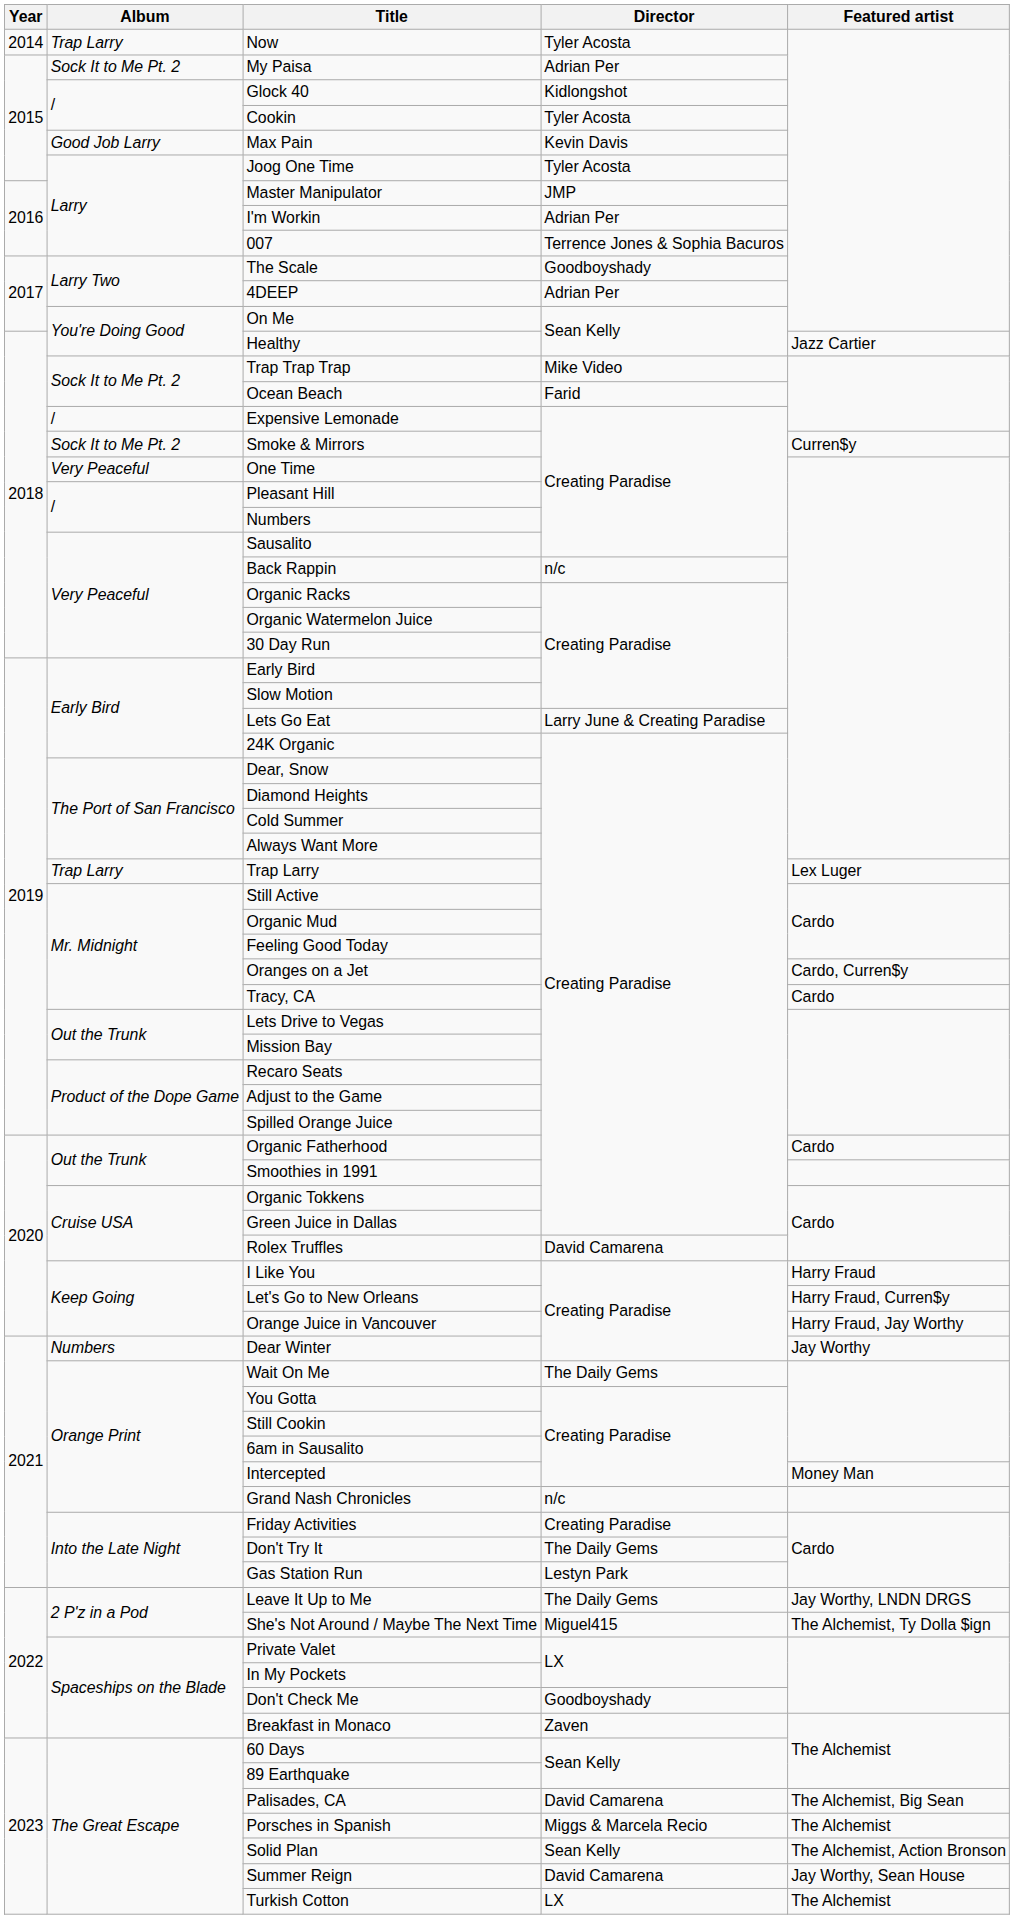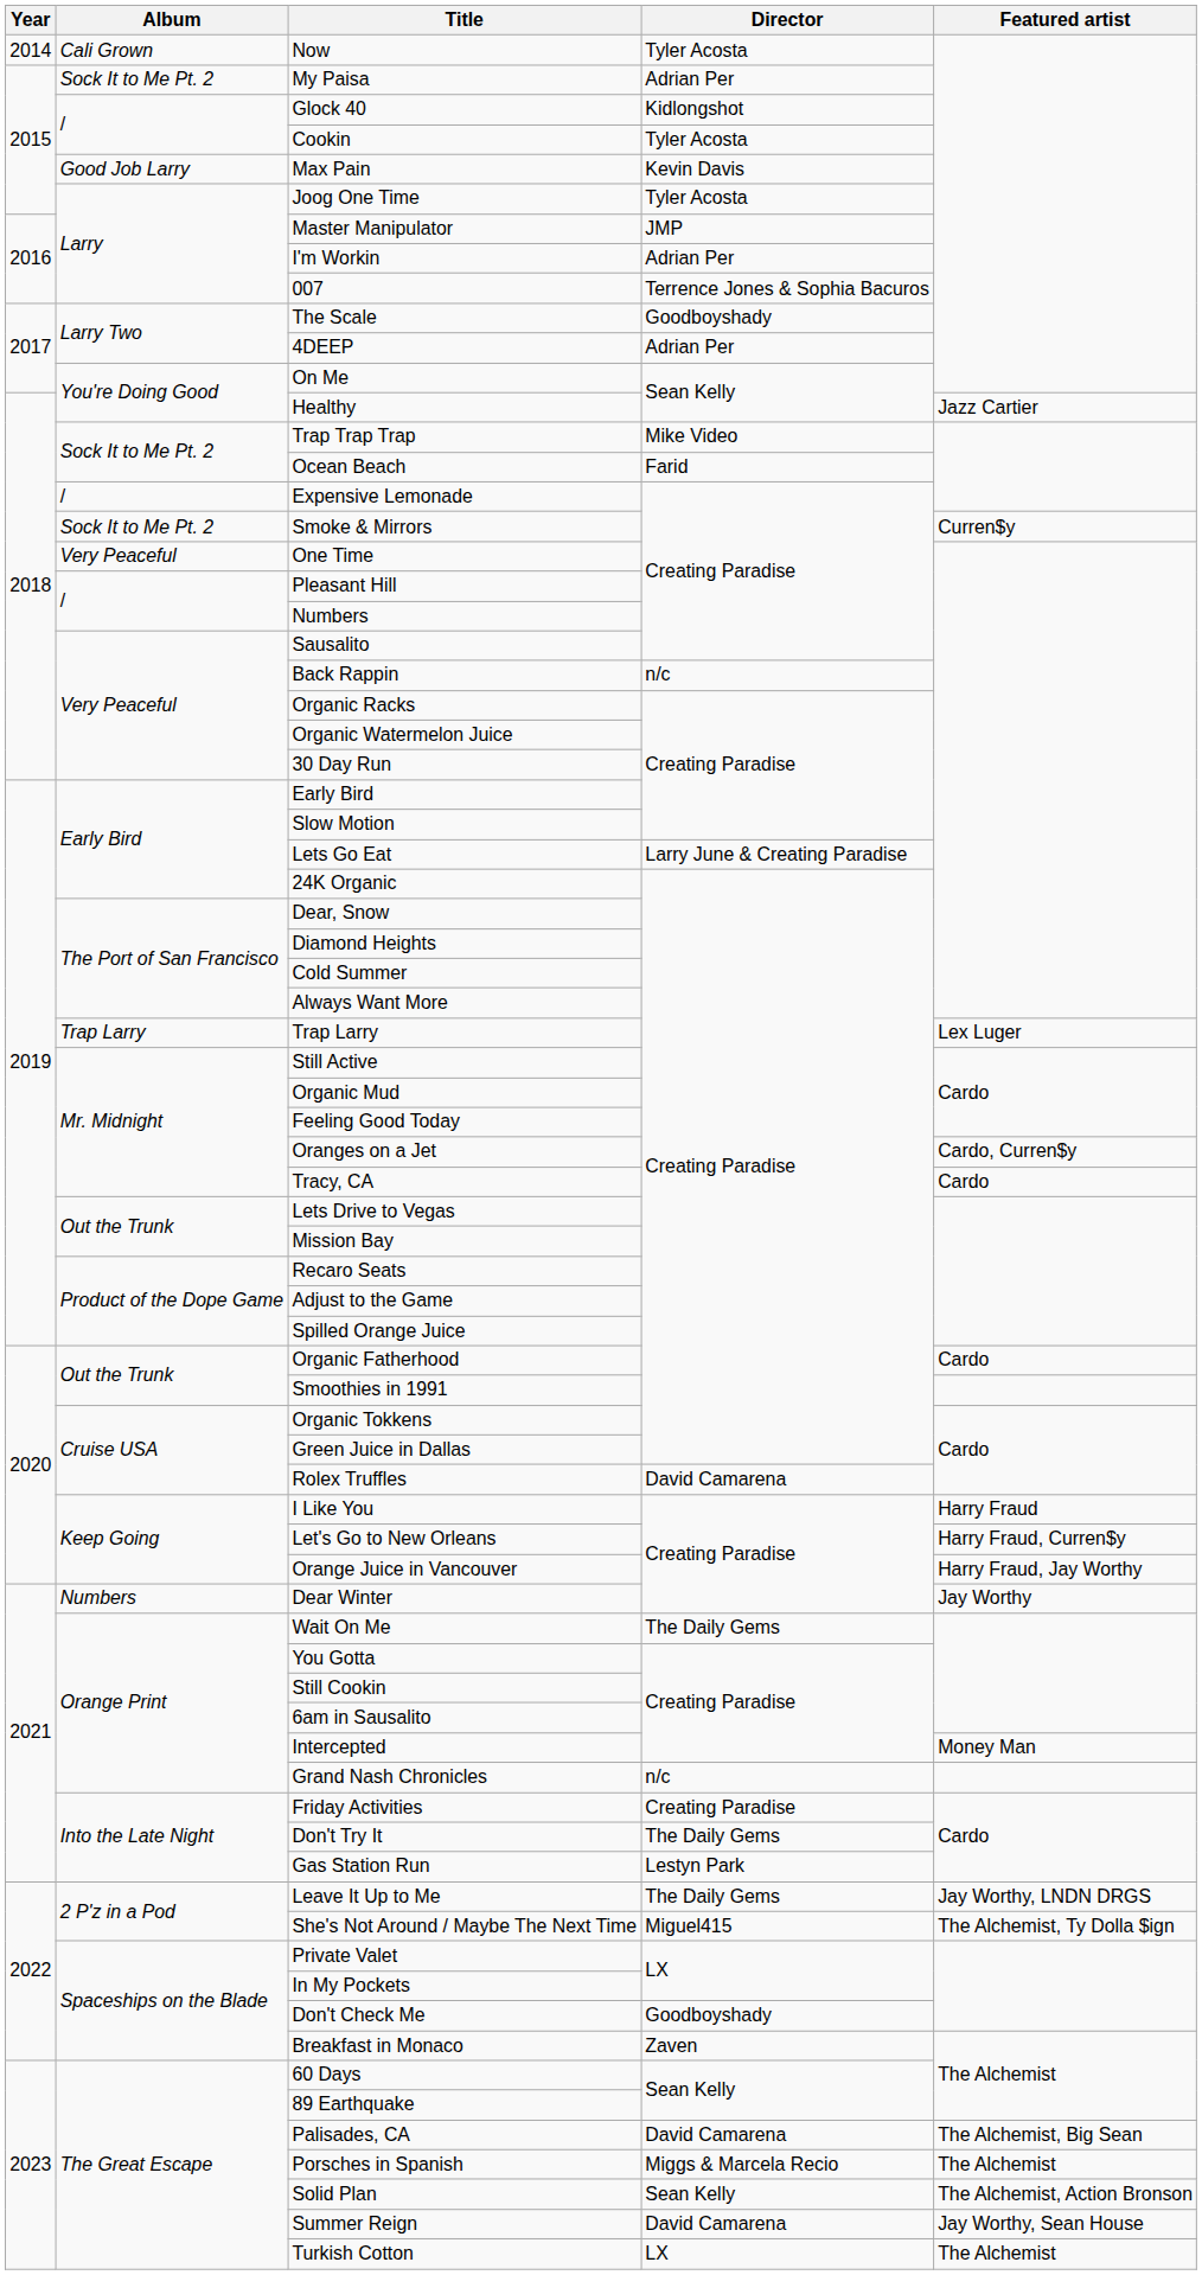 <table class="wikitable">
 <tr>
 <th>Year</th>
 <th>Album</th>
 <th>Title</th>
 <th>Director</th>
 <th>Featured artist</th>
 </tr>
 <tr>
 <td>2014</td>
-<td><em>Trap Larry</em></td>
+<td><em>Cali Grown</em></td>
 <td>Now</td>
 <td>Tyler Acosta</td>
 <td rowspan="12"></td>
 </tr>
 <tr>
 <td rowspan="5">2015</td>
 <td><em>Sock It to Me Pt. 2</em></td>
 <td>My Paisa</td>
 <td>Adrian Per</td>
 </tr>
 <tr>
 <td rowspan="2">/</td>
 <td>Glock 40</td>
 <td>Kidlongshot</td>
 </tr>
 <tr>
 <td>Cookin</td>
 <td>Tyler Acosta</td>
 </tr>
 <tr>
 <td><em>Good Job Larry</em></td>
 <td>Max Pain</td>
 <td>Kevin Davis</td>
 </tr>
 <tr>
 <td rowspan="4"><em>Larry</em></td>
 <td>Joog One Time</td>
 <td>Tyler Acosta</td>
 </tr>
 <tr>
 <td rowspan="3">2016</td>
 <td>Master Manipulator</td>
 <td>JMP</td>
 </tr>
 <tr>
 <td>I'm Workin</td>
 <td>Adrian Per</td>
 </tr>
 <tr>
 <td>007</td>
 <td>Terrence Jones & Sophia Bacuros</td>
 </tr>
 <tr>
 <td rowspan="3">2017</td>
 <td rowspan="2"><em>Larry Two</em></td>
 <td>The Scale</td>
 <td>Goodboyshady</td>
 </tr>
 <tr>
 <td>4DEEP</td>
 <td>Adrian Per</td>
 </tr>
 <tr>
 <td rowspan="2"><em>You're Doing Good</em></td>
 <td>On Me</td>
 <td rowspan="2">Sean Kelly</td>
 </tr>
 <tr>
 <td rowspan="13">2018</td>
 <td>Healthy</td>
 <td>Jazz Cartier</td>
 </tr>
 <tr>
 <td rowspan="2"><em>Sock It to Me Pt. 2</em></td>
 <td>Trap Trap Trap</td>
 <td>Mike Video</td>
 <td rowspan="3"></td>
 </tr>
 <tr>
 <td>Ocean Beach</td>
 <td>Farid</td>
 </tr>
 <tr>
 <td>/</td>
 <td>Expensive Lemonade</td>
 <td rowspan="6">Creating Paradise</td>
 </tr>
 <tr>
 <td><em>Sock It to Me Pt. 2</em></td>
 <td>Smoke & Mirrors</td>
 <td>Curren$y</td>
 </tr>
 <tr>
 <td><em>Very Peaceful</em></td>
 <td>One Time</td>
 <td rowspan="16"></td>
 </tr>
 <tr>
 <td rowspan="2">/</td>
 <td>Pleasant Hill</td>
 </tr>
 <tr>
 <td>Numbers</td>
 </tr>
 <tr>
 <td rowspan="5"><em>Very Peaceful</em></td>
 <td>Sausalito</td>
 </tr>
 <tr>
 <td>Back Rappin</td>
 <td>n/c</td>
 </tr>
 <tr>
 <td>Organic Racks</td>
 <td rowspan="5">Creating Paradise</td>
 </tr>
 <tr>
 <td>Organic Watermelon Juice</td>
 </tr>
 <tr>
 <td>30 Day Run</td>
 </tr>
 <tr>
 <td rowspan="19">2019</td>
 <td rowspan="4"><em>Early Bird</em></td>
 <td>Early Bird</td>
 </tr>
 <tr>
 <td>Slow Motion</td>
 </tr>
 <tr>
 <td>Lets Go Eat</td>
 <td>Larry June & Creating Paradise</td>
 </tr>
 <tr>
 <td>24K Organic</td>
 <td rowspan="20">Creating Paradise</td>
 </tr>
 <tr>
 <td rowspan="4"><em>The Port of San Francisco</em></td>
 <td>Dear, Snow</td>
 </tr>
 <tr>
 <td>Diamond Heights</td>
 </tr>
 <tr>
 <td>Cold Summer</td>
 </tr>
 <tr>
 <td>Always Want More</td>
 </tr>
 <tr>
 <td><em>Trap Larry</em></td>
 <td>Trap Larry</td>
 <td>Lex Luger</td>
 </tr>
 <tr>
 <td rowspan="5"><em>Mr. Midnight</em></td>
 <td>Still Active</td>
 <td rowspan="3">Cardo</td>
 </tr>
 <tr>
 <td>Organic Mud</td>
 </tr>
 <tr>
 <td>Feeling Good Today</td>
 </tr>
 <tr>
 <td>Oranges on a Jet</td>
 <td>Cardo, Curren$y</td>
 </tr>
 <tr>
 <td>Tracy, CA</td>
 <td>Cardo</td>
 </tr>
 <tr>
 <td rowspan="2"><em>Out the Trunk</em></td>
 <td>Lets Drive to Vegas</td>
 <td rowspan="5"></td>
 </tr>
 <tr>
 <td>Mission Bay</td>
 </tr>
 <tr>
 <td rowspan="3"><em>Product of the Dope Game</em></td>
 <td>Recaro Seats</td>
 </tr>
 <tr>
 <td>Adjust to the Game</td>
 </tr>
 <tr>
 <td>Spilled Orange Juice</td>
 </tr>
 <tr>
 <td rowspan="8">2020</td>
 <td rowspan="2"><em>Out the Trunk</em></td>
 <td>Organic Fatherhood</td>
 <td>Cardo</td>
 </tr>
 <tr>
 <td>Smoothies in 1991</td>
 <td></td>
 </tr>
 <tr>
 <td rowspan="3"><em>Cruise USA</em></td>
 <td>Organic Tokkens</td>
 <td rowspan="3">Cardo</td>
 </tr>
 <tr>
 <td>Green Juice in Dallas</td>
 </tr>
 <tr>
 <td>Rolex Truffles</td>
 <td>David Camarena</td>
 </tr>
 <tr>
 <td rowspan="3"><em>Keep Going</em></td>
 <td>I Like You</td>
 <td rowspan="4">Creating Paradise</td>
 <td>Harry Fraud</td>
 </tr>
 <tr>
 <td>Let's Go to New Orleans</td>
 <td>Harry Fraud, Curren$y</td>
 </tr>
 <tr>
 <td>Orange Juice in Vancouver</td>
 <td>Harry Fraud, Jay Worthy</td>
 </tr>
 <tr>
 <td rowspan="10">2021</td>
 <td><em>Numbers</em></td>
 <td>Dear Winter</td>
 <td>Jay Worthy</td>
 </tr>
 <tr>
 <td rowspan="6"><em>Orange Print</em></td>
 <td>Wait On Me</td>
 <td>The Daily Gems</td>
 <td rowspan="4"></td>
 </tr>
 <tr>
 <td>You Gotta</td>
 <td rowspan="4">Creating Paradise</td>
 </tr>
 <tr>
 <td>Still Cookin</td>
 </tr>
 <tr>
 <td>6am in Sausalito</td>
 </tr>
 <tr>
 <td>Intercepted</td>
 <td>Money Man</td>
 </tr>
 <tr>
 <td>Grand Nash Chronicles</td>
 <td>n/c</td>
 <td></td>
 </tr>
 <tr>
 <td rowspan="3"><em>Into the Late Night</em></td>
 <td>Friday Activities</td>
 <td>Creating Paradise</td>
 <td rowspan="3">Cardo</td>
 </tr>
 <tr>
 <td>Don't Try It</td>
 <td>The Daily Gems</td>
 </tr>
 <tr>
 <td>Gas Station Run</td>
 <td>Lestyn Park</td>
 </tr>
 <tr>
 <td rowspan="6">2022</td>
 <td rowspan="2"><em>2 P'z in a Pod</em></td>
 <td>Leave It Up to Me</td>
 <td>The Daily Gems</td>
 <td>Jay Worthy, LNDN DRGS</td>
 </tr>
 <tr>
 <td>She's Not Around / Maybe The Next Time</td>
 <td>Miguel415</td>
 <td>The Alchemist, Ty Dolla $ign</td>
 </tr>
 <tr>
 <td rowspan="4"><em>Spaceships on the Blade</em></td>
 <td>Private Valet</td>
 <td rowspan="2">LX</td>
 <td rowspan="3"></td>
 </tr>
 <tr>
 <td>In My Pockets</td>
 </tr>
 <tr>
 <td>Don't Check Me</td>
 <td>Goodboyshady</td>
 </tr>
 <tr>
 <td>Breakfast in Monaco</td>
 <td>Zaven</td>
 <td rowspan="3">The Alchemist</td>
 </tr>
 <tr>
 <td rowspan="7">2023</td>
 <td rowspan="7"><em>The Great Escape</em></td>
 <td>60 Days</td>
 <td rowspan="2">Sean Kelly</td>
 </tr>
 <tr>
 <td>89 Earthquake</td>
 </tr>
 <tr>
 <td>Palisades, CA</td>
 <td>David Camarena</td>
 <td>The Alchemist, Big Sean</td>
 </tr>
 <tr>
 <td>Porsches in Spanish</td>
 <td>Miggs & Marcela Recio</td>
 <td>The Alchemist</td>
 </tr>
 <tr>
 <td>Solid Plan</td>
 <td>Sean Kelly</td>
 <td>The Alchemist, Action Bronson</td>
 </tr>
 <tr>
 <td>Summer Reign</td>
 <td>David Camarena</td>
 <td>Jay Worthy, Sean House</td>
 </tr>
 <tr>
 <td>Turkish Cotton</td>
 <td>LX</td>
 <td>The Alchemist</td>
 </tr>
 </table>
